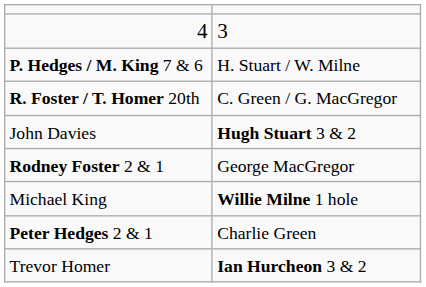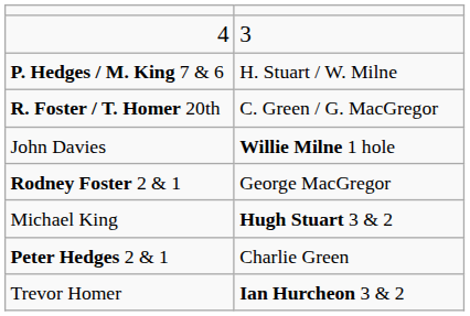 <table class="wikitable">
 <tr>
 <td align="center" width="150"></td>
 <td align="center" width="150"></td>
 </tr>
 <tr>
 <td align="right">4</td>
 <td>3</td>
 </tr>
 <tr>
 <td><small><strong>P. Hedges / M. King</strong> 7 & 6</small></td>
 <td><small>H. Stuart / W. Milne</small></td>
 </tr>
 <tr>
 <td><small><strong>R. Foster / T. Homer</strong> 20th</small></td>
 <td><small>C. Green / G. MacGregor</small></td>
 </tr>
 <tr>
 <td><small>John Davies</small></td>
-<td><small><strong>Hugh Stuart</strong> 3 & 2</small></td>
+<td><small><strong>Willie Milne</strong> 1 hole</small></td>
 </tr>
 <tr>
 <td><small><strong>Rodney Foster</strong> 2 & 1</small></td>
 <td><small>George MacGregor</small></td>
 </tr>
 <tr>
 <td><small>Michael King</small></td>
-<td><small><strong>Willie Milne</strong> 1 hole</small></td>
+<td><small><strong>Hugh Stuart</strong> 3 & 2</small></td>
 </tr>
 <tr>
 <td><small><strong>Peter Hedges</strong> 2 & 1</small></td>
 <td><small>Charlie Green</small></td>
 </tr>
 <tr>
 <td><small>Trevor Homer</small></td>
 <td><small><strong>Ian Hurcheon</strong> 3 & 2</small></td>
 </tr>
 </table>
